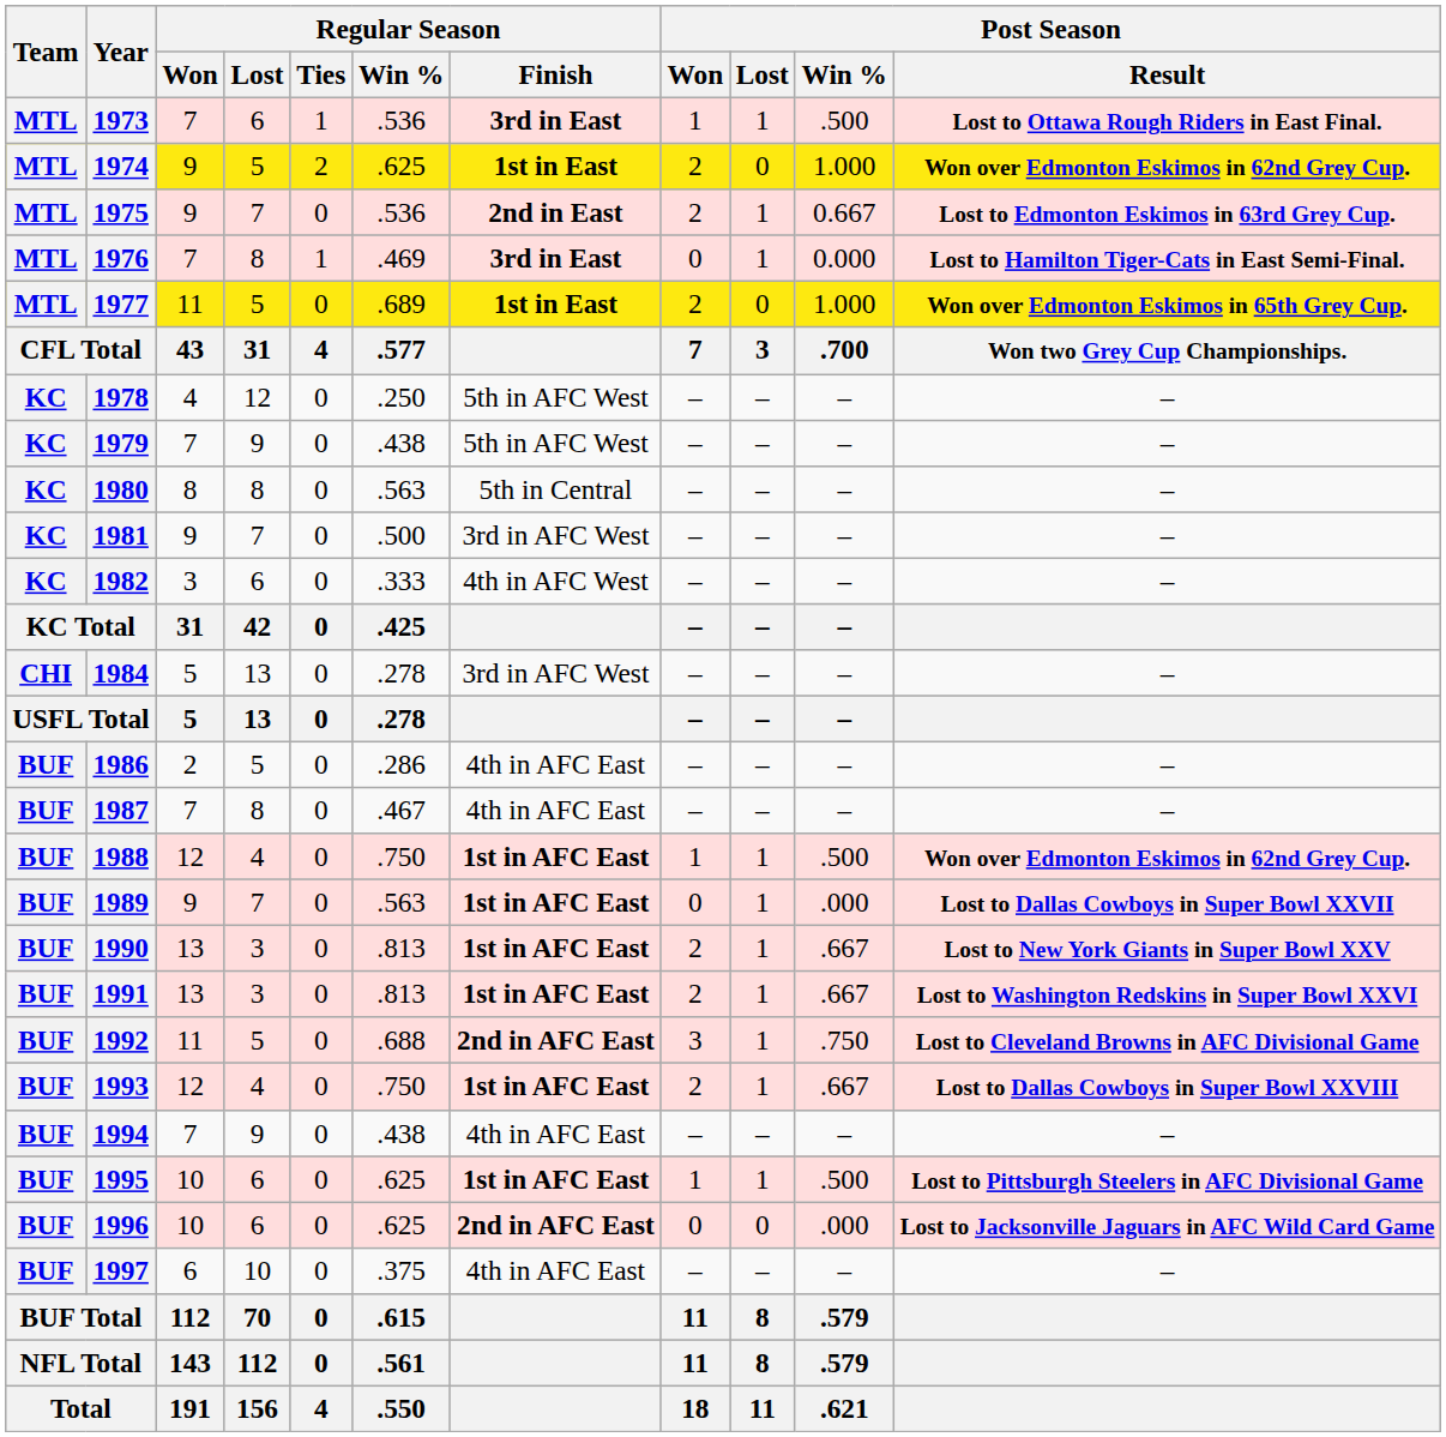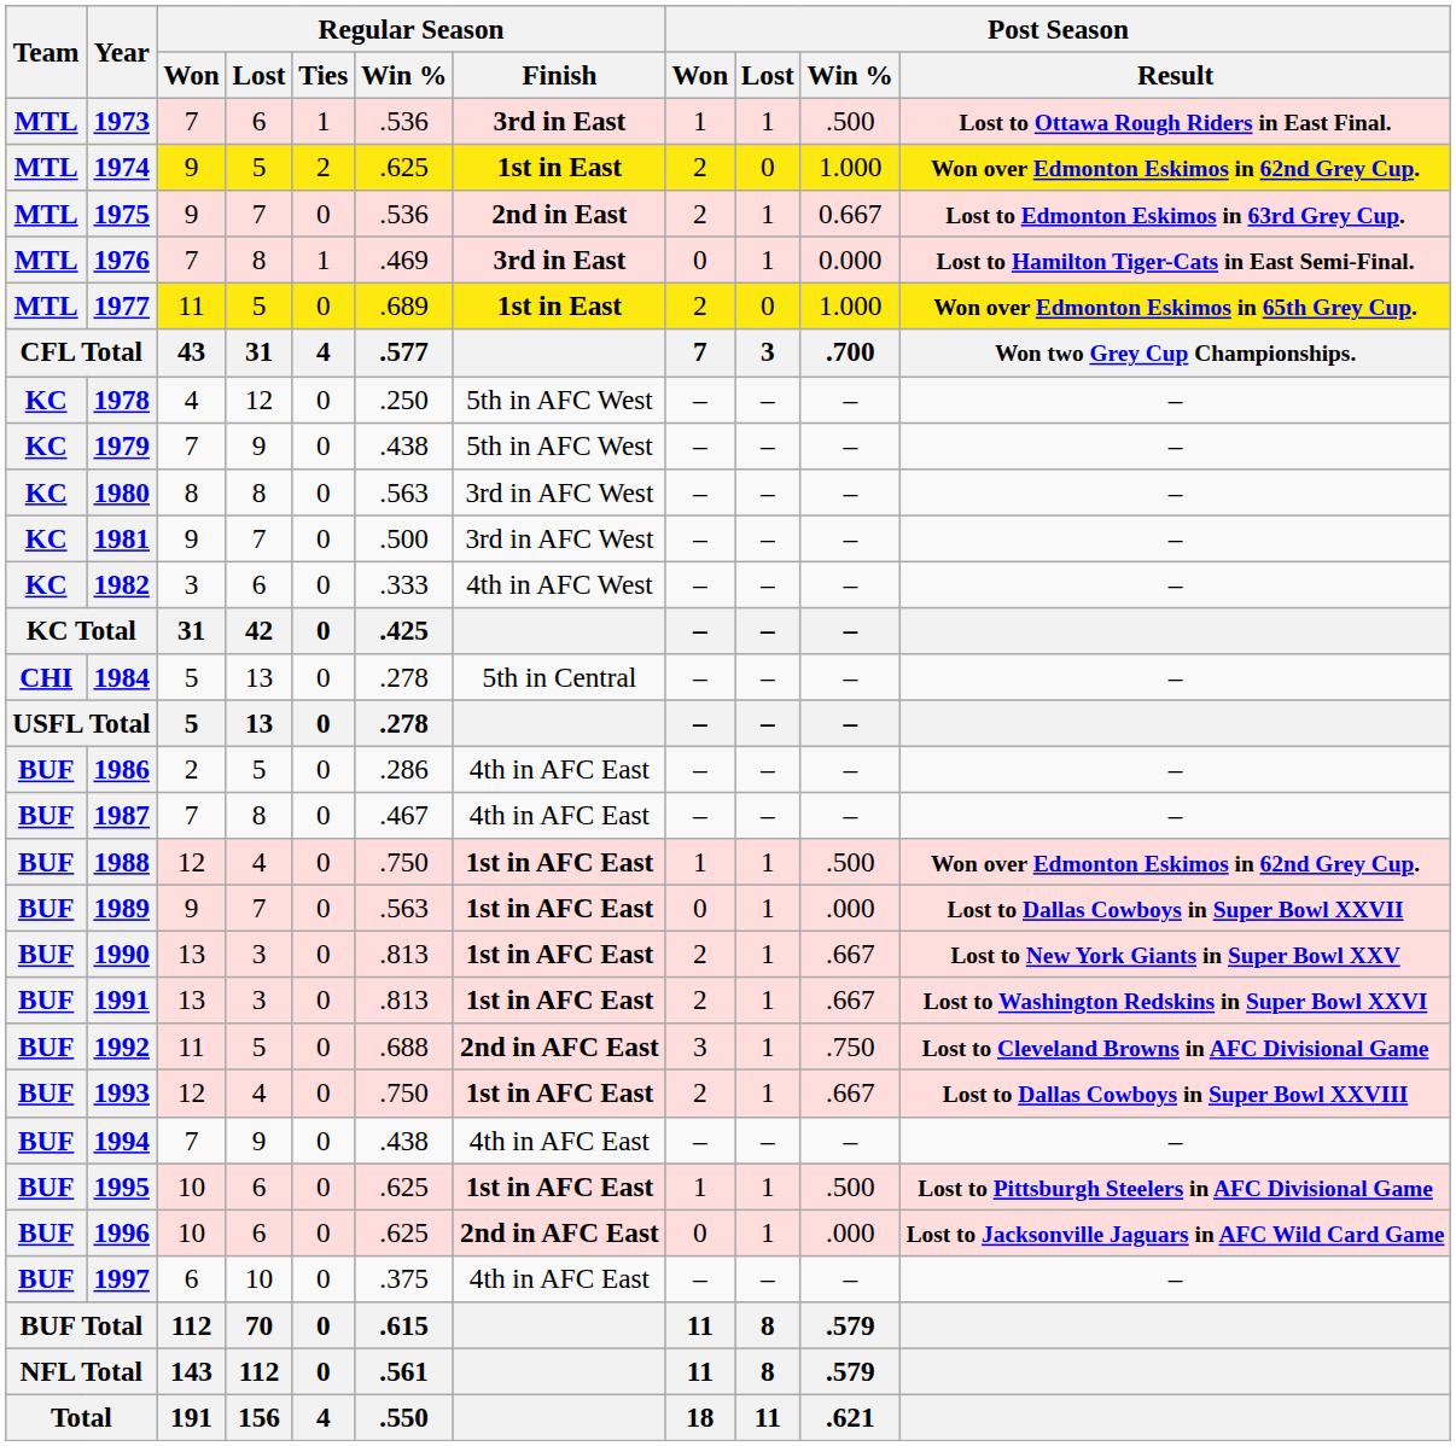 <table class="wikitable" style="font-size: 95%; text-align:center;">
 <tr>
 <th rowspan="2">Team</th>
 <th rowspan="2">Year</th>
 <th colspan="5">Regular Season</th>
 <th colspan="4">Post Season</th>
 </tr>
 <tr>
 <th>Won</th>
 <th>Lost</th>
 <th>Ties</th>
 <th>Win %</th>
 <th>Finish</th>
 <th>Won</th>
 <th>Lost</th>
 <th>Win %</th>
 <th>Result</th>
 </tr>
 <tr style="background:#fdd;">
 <th><a href='#'>MTL</a></th>
 <th><a href='#'>1973</a></th>
 <td>7</td>
 <td>6</td>
 <td>1</td>
 <td>.536</td>
 <td><strong>3rd in East</strong></td>
 <td>1</td>
 <td>1</td>
 <td>.500</td>
 <td><small><strong>Lost to <a href='#'>Ottawa Rough Riders</a> in East Final.</strong></small></td>
 </tr>
 <tr ! style="background:#FDE910;">
 <th><a href='#'>MTL</a></th>
 <th><a href='#'>1974</a></th>
 <td>9</td>
 <td>5</td>
 <td>2</td>
 <td>.625</td>
 <td><strong>1st in East</strong></td>
 <td>2</td>
 <td>0</td>
 <td>1.000</td>
 <td><small><strong>Won over <a href='#'>Edmonton Eskimos</a> in <a href='#'>62nd Grey Cup</a>.</strong></small></td>
 </tr>
 <tr style="background:#fdd;">
 <th><a href='#'>MTL</a></th>
 <th><a href='#'>1975</a></th>
 <td>9</td>
 <td>7</td>
 <td>0</td>
 <td>.536</td>
 <td><strong>2nd in East</strong></td>
 <td>2</td>
 <td>1</td>
 <td>0.667</td>
 <td><small><strong>Lost to <a href='#'>Edmonton Eskimos</a> in <a href='#'>63rd Grey Cup</a>.</strong></small></td>
 </tr>
 <tr style="background:#fdd;">
 <th><a href='#'>MTL</a></th>
 <th><a href='#'>1976</a></th>
 <td>7</td>
 <td>8</td>
 <td>1</td>
 <td>.469</td>
 <td><strong>3rd in East</strong></td>
 <td>0</td>
 <td>1</td>
 <td>0.000</td>
 <td><small><strong>Lost to <a href='#'>Hamilton Tiger-Cats</a> in East Semi-Final.</strong></small></td>
 </tr>
 <tr ! style="background:#FDE910;">
 <th><a href='#'>MTL</a></th>
 <th><a href='#'>1977</a></th>
 <td>11</td>
 <td>5</td>
 <td>0</td>
 <td>.689</td>
 <td><strong>1st in East</strong></td>
 <td>2</td>
 <td>0</td>
 <td>1.000</td>
 <td><small><strong>Won over <a href='#'>Edmonton Eskimos</a> in <a href='#'>65th Grey Cup</a>.</strong></small></td>
 </tr>
 <tr>
 <th colspan="2">CFL Total</th>
 <th>43</th>
 <th>31</th>
 <th>4</th>
 <th>.577</th>
 <th></th>
 <th>7</th>
 <th>3</th>
 <th>.700</th>
 <th><small><strong>Won two <a href='#'>Grey Cup</a> Championships.</strong></small></th>
 </tr>
 <tr>
 <th><a href='#'>KC</a></th>
 <th><a href='#'>1978</a></th>
 <td>4</td>
 <td>12</td>
 <td>0</td>
 <td>.250</td>
 <td>5th in AFC West</td>
 <td>–</td>
 <td>–</td>
 <td>–</td>
 <td>–</td>
 </tr>
 <tr>
 <th><a href='#'>KC</a></th>
 <th><a href='#'>1979</a></th>
 <td>7</td>
 <td>9</td>
 <td>0</td>
 <td>.438</td>
 <td>5th in AFC West</td>
 <td>–</td>
 <td>–</td>
 <td>–</td>
 <td>–</td>
 </tr>
 <tr>
 <th><a href='#'>KC</a></th>
 <th><a href='#'>1980</a></th>
 <td>8</td>
 <td>8</td>
 <td>0</td>
 <td>.563</td>
-<td>5th in Central</td>
+<td>3rd in AFC West</td>
 <td>–</td>
 <td>–</td>
 <td>–</td>
 <td>–</td>
 </tr>
 <tr>
 <th><a href='#'>KC</a></th>
 <th><a href='#'>1981</a></th>
 <td>9</td>
 <td>7</td>
 <td>0</td>
 <td>.500</td>
 <td>3rd in AFC West</td>
 <td>–</td>
 <td>–</td>
 <td>–</td>
 <td>–</td>
 </tr>
 <tr>
 <th><a href='#'>KC</a></th>
 <th><a href='#'>1982</a></th>
 <td>3</td>
 <td>6</td>
 <td>0</td>
 <td>.333</td>
 <td>4th in AFC West</td>
 <td>–</td>
 <td>–</td>
 <td>–</td>
 <td>–</td>
 </tr>
 <tr>
 <th colspan="2">KC Total</th>
 <th>31</th>
 <th>42</th>
 <th>0</th>
 <th>.425</th>
 <th></th>
 <th>–</th>
 <th>–</th>
 <th>–</th>
 <th></th>
 </tr>
 <tr>
 <th><a href='#'>CHI</a></th>
 <th><a href='#'>1984</a></th>
 <td>5</td>
 <td>13</td>
 <td>0</td>
 <td>.278</td>
-<td>3rd in AFC West</td>
+<td>5th in Central</td>
 <td>–</td>
 <td>–</td>
 <td>–</td>
 <td>–</td>
 </tr>
 <tr>
 <th colspan="2">USFL Total</th>
 <th>5</th>
 <th>13</th>
 <th>0</th>
 <th>.278</th>
 <th></th>
 <th>–</th>
 <th>–</th>
 <th>–</th>
 <th></th>
 </tr>
 <tr>
 <th><a href='#'>BUF</a></th>
 <th><a href='#'>1986</a></th>
 <td>2</td>
 <td>5</td>
 <td>0</td>
 <td>.286</td>
 <td>4th in AFC East</td>
 <td>–</td>
 <td>–</td>
 <td>–</td>
 <td>–</td>
 </tr>
 <tr>
 <th><a href='#'>BUF</a></th>
 <th><a href='#'>1987</a></th>
 <td>7</td>
 <td>8</td>
 <td>0</td>
 <td>.467</td>
 <td>4th in AFC East</td>
 <td>–</td>
 <td>–</td>
 <td>–</td>
 <td>–</td>
 </tr>
 <tr style="background:#fdd;">
 <th><a href='#'>BUF</a></th>
 <th><a href='#'>1988</a></th>
 <td>12</td>
 <td>4</td>
 <td>0</td>
 <td>.750</td>
 <td><strong>1st in AFC East</strong></td>
 <td>1</td>
 <td>1</td>
 <td>.500</td>
 <td><small><strong>Won over <a href='#'>Edmonton Eskimos</a> in <a href='#'>62nd Grey Cup</a>.</strong></small></td>
 </tr>
 <tr style="background:#fdd;">
 <th><a href='#'>BUF</a></th>
 <th><a href='#'>1989</a></th>
 <td>9</td>
 <td>7</td>
 <td>0</td>
 <td>.563</td>
 <td><strong>1st in AFC East</strong></td>
 <td>0</td>
 <td>1</td>
 <td>.000</td>
 <td><small><strong>Lost to <a href='#'>Dallas Cowboys</a> in <a href='#'>Super Bowl XXVII</a></strong></small></td>
 </tr>
 <tr style="background:#fdd;">
 <th><a href='#'>BUF</a></th>
 <th><a href='#'>1990</a></th>
 <td>13</td>
 <td>3</td>
 <td>0</td>
 <td>.813</td>
 <td><strong>1st in AFC East</strong></td>
 <td>2</td>
 <td>1</td>
 <td>.667</td>
 <td><small><strong>Lost to <a href='#'>New York Giants</a> in <a href='#'>Super Bowl XXV</a></strong></small></td>
 </tr>
 <tr style="background:#fdd;">
 <th><a href='#'>BUF</a></th>
 <th><a href='#'>1991</a></th>
 <td>13</td>
 <td>3</td>
 <td>0</td>
 <td>.813</td>
 <td><strong>1st in AFC East</strong></td>
 <td>2</td>
 <td>1</td>
 <td>.667</td>
 <td><small><strong>Lost to <a href='#'>Washington Redskins</a> in <a href='#'>Super Bowl XXVI</a></strong></small></td>
 </tr>
 <tr style="background:#fdd;">
 <th><a href='#'>BUF</a></th>
 <th><a href='#'>1992</a></th>
 <td>11</td>
 <td>5</td>
 <td>0</td>
 <td>.688</td>
 <td><strong>2nd in AFC East</strong></td>
 <td>3</td>
 <td>1</td>
 <td>.750</td>
 <td><small><strong>Lost to <a href='#'>Cleveland Browns</a> in <a href='#'>AFC Divisional Game</a></strong></small></td>
 </tr>
 <tr style="background:#fdd;">
 <th><a href='#'>BUF</a></th>
 <th><a href='#'>1993</a></th>
 <td>12</td>
 <td>4</td>
 <td>0</td>
 <td>.750</td>
 <td><strong>1st in AFC East</strong></td>
 <td>2</td>
 <td>1</td>
 <td>.667</td>
 <td><small><strong>Lost to <a href='#'>Dallas Cowboys</a> in <a href='#'>Super Bowl XXVIII</a></strong></small></td>
 </tr>
 <tr>
 <th><a href='#'>BUF</a></th>
 <th><a href='#'>1994</a></th>
 <td>7</td>
 <td>9</td>
 <td>0</td>
 <td>.438</td>
 <td>4th in AFC East</td>
 <td>–</td>
 <td>–</td>
 <td>–</td>
 <td>–</td>
 </tr>
 <tr style="background:#fdd;">
 <th><a href='#'>BUF</a></th>
 <th><a href='#'>1995</a></th>
 <td>10</td>
 <td>6</td>
 <td>0</td>
 <td>.625</td>
 <td><strong>1st in AFC East</strong></td>
 <td>1</td>
 <td>1</td>
 <td>.500</td>
 <td><small><strong>Lost to <a href='#'>Pittsburgh Steelers</a> in <a href='#'>AFC Divisional Game</a></strong></small></td>
 </tr>
 <tr style="background:#fdd;">
 <th><a href='#'>BUF</a></th>
 <th><a href='#'>1996</a></th>
 <td>10</td>
 <td>6</td>
 <td>0</td>
 <td>.625</td>
 <td><strong>2nd in AFC East</strong></td>
 <td>0</td>
-<td>0</td>
+<td>1</td>
 <td>.000</td>
 <td><small><strong>Lost to <a href='#'>Jacksonville Jaguars</a> in <a href='#'>AFC Wild Card Game</a></strong></small></td>
 </tr>
 <tr>
 <th><a href='#'>BUF</a></th>
 <th><a href='#'>1997</a></th>
 <td>6</td>
 <td>10</td>
 <td>0</td>
 <td>.375</td>
 <td>4th in AFC East</td>
 <td>–</td>
 <td>–</td>
 <td>–</td>
 <td>–</td>
 </tr>
 <tr>
 <th colspan="2">BUF Total</th>
 <th>112</th>
 <th>70</th>
 <th>0</th>
 <th>.615</th>
 <th></th>
 <th>11</th>
 <th>8</th>
 <th>.579</th>
 <th></th>
 </tr>
 <tr>
 <th colspan="2">NFL Total</th>
 <th>143</th>
 <th>112</th>
 <th>0</th>
 <th>.561</th>
 <th></th>
 <th>11</th>
 <th>8</th>
 <th>.579</th>
 <th></th>
 </tr>
 <tr>
 <th colspan="2">Total</th>
 <th>191</th>
 <th>156</th>
 <th>4</th>
 <th>.550</th>
 <th></th>
 <th>18</th>
 <th>11</th>
 <th>.621</th>
 <th></th>
 </tr>
 </table>
